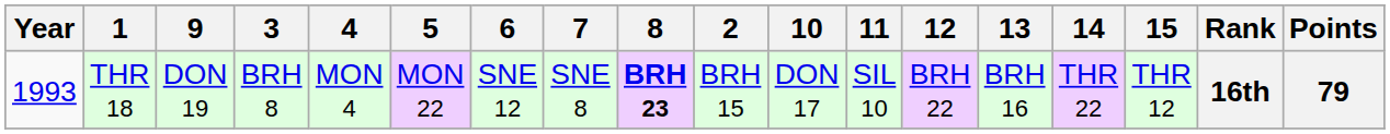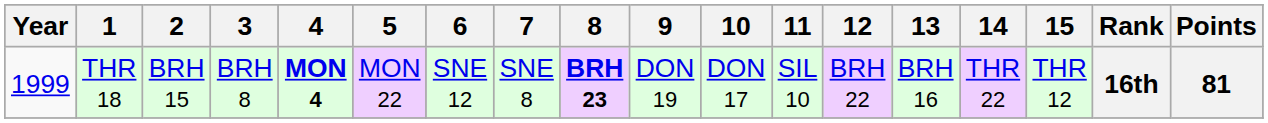 <table class="wikitable" style="text-align:center; font-size:95%">
 <tr>
 <th>Year</th>
 <th>1</th>
-<th>9</th>
+<th>2</th>
 <th>3</th>
 <th>4</th>
 <th>5</th>
 <th>6</th>
 <th>7</th>
 <th>8</th>
-<th>2</th>
+<th>9</th>
 <th>10</th>
 <th>11</th>
 <th>12</th>
 <th>13</th>
 <th>14</th>
 <th>15</th>
 <th>Rank</th>
 <th>Points</th>
 </tr>
 <tr>
-<td><a href='#'>1993</a></td>
+<td><a href='#'>1999</a></td>
 <td style="background-color:#dfffdf"><a href='#'>THR</a><br><small>18</small></td>
-<td style="background-color:#dfffdf"><a href='#'>DON</a><br><small>19</small></td>
+<td style="background-color:#dfffdf"><a href='#'>BRH</a><br><small>15</small></td>
 <td style="background-color:#dfffdf"><a href='#'>BRH</a><br><small>8</small></td>
-<td style="background-color:#dfffdf"><a href='#'>MON</a><br><small>4</small></td>
+<td style="background-color:#dfffdf"><strong><a href='#'>MON</a><br><small>4</small></strong></td>
 <td style="background-color:#efcfff"><a href='#'>MON</a><br><small>22</small></td>
 <td style="background-color:#dfffdf"><a href='#'>SNE</a><br><small>12</small></td>
 <td style="background-color:#dfffdf"><a href='#'>SNE</a><br><small>8</small></td>
 <td style="background-color:#efcfff"><strong><a href='#'>BRH</a><br><small>23</small></strong></td>
-<td style="background-color:#dfffdf"><a href='#'>BRH</a><br><small>15</small></td>
+<td style="background-color:#dfffdf"><a href='#'>DON</a><br><small>19</small></td>
 <td style="background-color:#dfffdf"><a href='#'>DON</a><br><small>17</small></td>
 <td style="background-color:#dfffdf"><a href='#'>SIL</a><br><small>10</small></td>
 <td style="background-color:#efcfff"><a href='#'>BRH</a><br><small>22</small></td>
 <td style="background-color:#dfffdf"><a href='#'>BRH</a><br><small>16</small></td>
 <td style="background-color:#efcfff"><a href='#'>THR</a><br><small>22</small></td>
 <td style="background-color:#dfffdf"><a href='#'>THR</a><br><small>12</small></td>
 <th>16th</th>
-<th>79</th>
+<th>81</th>
 </tr>
 </table>
